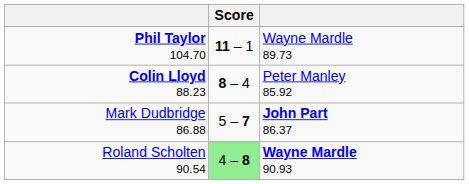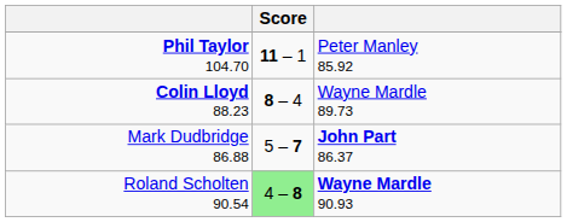 <table class=wikitable style="text-align:center">
 <tr>
 <th width=225></th>
 <th width=50>Score</th>
 <th width=225></th>
 </tr>
 <tr align=center>
 </tr>
 <tr align=left>
 <td align=right><strong><a href='#'>Phil Taylor</a></strong> <br> <small><span>104.70</span></small></td>
 <td align=center><strong>11</strong> – 1</td>
-<td> <a href='#'>Wayne Mardle</a><br> <small><span>89.73</span></small></td>
+<td> <a href='#'>Peter Manley</a><br> <small><span>85.92</span></small></td>
 </tr>
 <tr align=left>
 <td align=right><strong><a href='#'>Colin Lloyd</a></strong> <br> <small><span>88.23</span></small></td>
 <td align=center><strong>8</strong> – 4</td>
-<td> <a href='#'>Peter Manley</a><br> <small><span>85.92</span></small></td>
+<td> <a href='#'>Wayne Mardle</a><br> <small><span>89.73</span></small></td>
 </tr>
 <tr align=left>
 <td align=right><a href='#'>Mark Dudbridge</a> <br> <small><span>86.88</span></small></td>
 <td align=center>5 – <strong>7</strong></td>
 <td> <strong><a href='#'>John Part</a></strong><br> <small><span>86.37</span></small></td>
 </tr>
 <tr align=left>
 <td align=right><a href='#'>Roland Scholten</a> <br> <small><span>90.54</span></small></td>
 <td align=center style="background: lightgreen;">4 – <strong>8</strong></td>
 <td> <strong><a href='#'>Wayne Mardle</a></strong><br> <small><span>90.93</span></small></td>
 </tr>
 </table>
